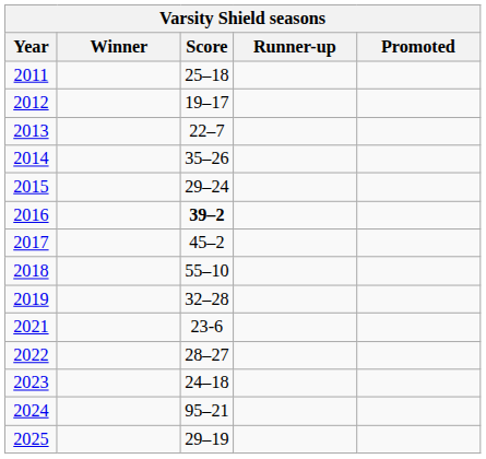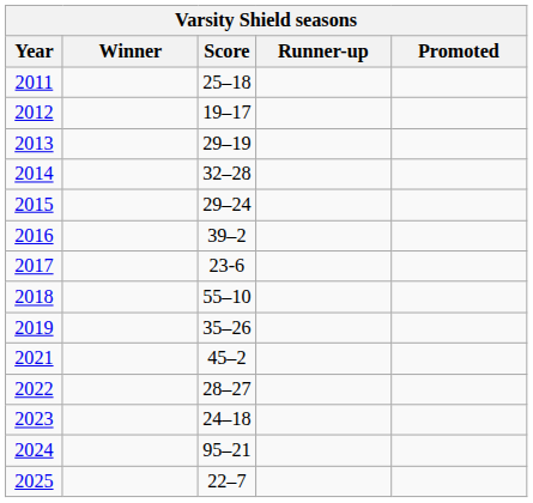 <table class="wikitable" style="text-align:center">
 <tr>
 <th colspan="100%" align=center><strong>Varsity Shield seasons</strong></th>
 </tr>
 <tr>
 <th width="11%">Year</th>
 <th width="26%">Winner</th>
 <th width="11%">Score</th>
 <th width="26%">Runner-up</th>
 <th width="26%">Promoted</th>
 </tr>
 <tr>
 <td><a href='#'>2011</a></td>
 <td></td>
 <td>25–18</td>
 <td></td>
 <td></td>
 </tr>
 <tr>
 <td><a href='#'>2012</a></td>
 <td></td>
 <td>19–17</td>
 <td></td>
 <td></td>
 </tr>
 <tr>
 <td><a href='#'>2013</a></td>
 <td></td>
-<td>22–7</td>
+<td>29–19</td>
 <td></td>
 <td></td>
 </tr>
 <tr>
 <td><a href='#'>2014</a></td>
 <td></td>
-<td>35–26</td>
+<td>32–28</td>
 <td></td>
 <td></td>
 </tr>
 <tr>
 <td><a href='#'>2015</a></td>
 <td></td>
 <td>29–24</td>
 <td></td>
 <td></td>
 </tr>
 <tr>
 <td><a href='#'>2016</a></td>
 <td></td>
-<td><strong>39–2</strong></td>
+<td>39–2</td>
 <td></td>
 <td></td>
 </tr>
 <tr>
 <td><a href='#'>2017</a></td>
 <td></td>
-<td>45–2</td>
+<td>23-6</td>
 <td></td>
 <td></td>
 </tr>
 <tr>
 <td><a href='#'>2018</a></td>
 <td></td>
 <td>55–10</td>
 <td></td>
 <td></td>
 </tr>
 <tr>
 <td><a href='#'>2019</a></td>
 <td></td>
-<td>32–28</td>
+<td>35–26</td>
 <td></td>
 <td></td>
 </tr>
 <tr>
 <td><a href='#'>2021</a></td>
 <td></td>
-<td>23-6</td>
+<td>45–2</td>
 <td></td>
 <td></td>
 </tr>
 <tr>
 <td><a href='#'>2022</a></td>
 <td></td>
 <td>28–27</td>
 <td></td>
 <td></td>
 </tr>
 <tr>
 <td><a href='#'>2023</a></td>
 <td></td>
 <td>24–18</td>
 <td></td>
 <td></td>
 </tr>
 <tr>
 <td><a href='#'>2024</a></td>
 <td></td>
 <td>95–21</td>
 <td></td>
 <td></td>
 </tr>
 <tr>
 <td><a href='#'>2025</a></td>
 <td></td>
-<td>29–19</td>
+<td>22–7</td>
 <td></td>
 <td></td>
 </tr>
 </table>
